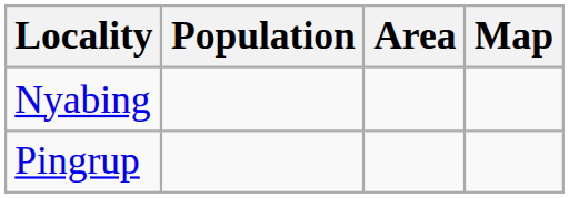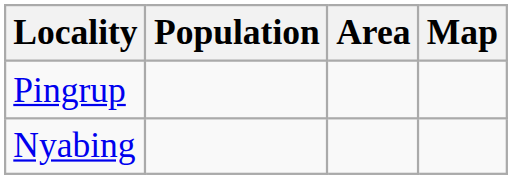 <table class="wikitable sortable">
 <tr>
 <th>Locality</th>
 <th data-sort-type=number>Population</th>
 <th data-sort-type=number>Area</th>
 <th>Map</th>
 </tr>
 <tr>
+<td><a href='#'>Pingrup</a></td>
+<td></td>
+<td></td>
+<td></td>
+</tr>
+<tr>
 <td><a href='#'>Nyabing</a></td>
 <td></td>
 <td></td>
 <td></td>
 </tr>
-<tr>
-<td><a href='#'>Pingrup</a></td>
-<td></td>
-<td></td>
-<td></td>
-</tr>
 </table>
